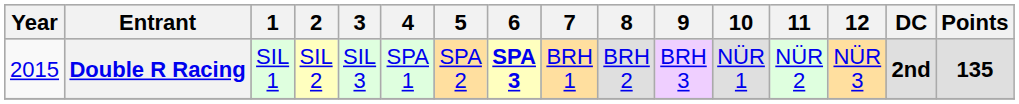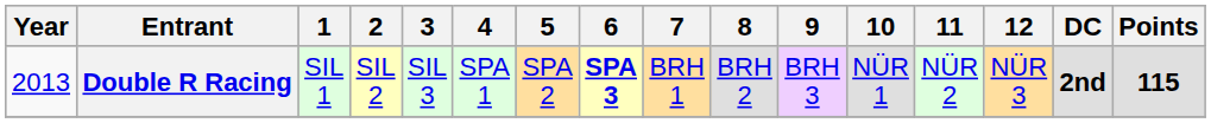 <table class="wikitable" style="text-align:center; font-size:85%">
 <tr>
 <th>Year</th>
 <th>Entrant</th>
 <th>1</th>
 <th>2</th>
 <th>3</th>
 <th>4</th>
 <th>5</th>
 <th>6</th>
 <th>7</th>
 <th>8</th>
 <th>9</th>
 <th>10</th>
 <th>11</th>
 <th>12</th>
 <th>DC</th>
 <th>Points</th>
 </tr>
 <tr>
-<td><a href='#'>2015</a></td>
+<td><a href='#'>2013</a></td>
 <th nowrap><a href='#'>Double R Racing</a></th>
 <td style="background:#DFFFDF;"><a href='#'>SIL<br>1</a><br></td>
 <td style="background:#FFFFBF;"><a href='#'>SIL<br>2</a><br></td>
 <td style="background:#DFFFDF;"><a href='#'>SIL<br>3</a><br></td>
 <td style="background:#DFFFDF;"><a href='#'>SPA<br>1</a><br></td>
 <td style="background:#FFDF9F;"><a href='#'>SPA<br>2</a><br></td>
 <td style="background:#FFFFBF;"><strong><a href='#'>SPA<br>3</a><br></strong></td>
 <td style="background:#FFDF9F;"><a href='#'>BRH<br>1</a><br></td>
 <td style="background:#DFDFDF;"><a href='#'>BRH<br>2</a><br></td>
 <td style="background:#EFCFFF;"><a href='#'>BRH<br>3</a><br></td>
 <td style="background:#DFDFDF;"><a href='#'>NÜR<br>1</a><br></td>
 <td style="background:#DFFFDF;"><a href='#'>NÜR<br>2</a><br></td>
 <td style="background:#FFDF9F;"><a href='#'>NÜR<br>3</a><br></td>
 <th style="background:#DFDFDF;">2nd</th>
-<th style="background:#DFDFDF;">135</th>
+<th style="background:#DFDFDF;">115</th>
 </tr>
 <tr>
 </tr>
 </table>
